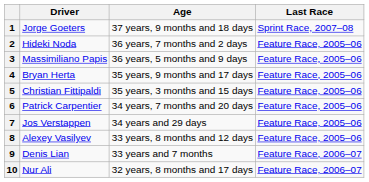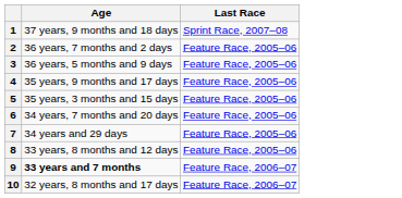 <table class="wikitable">
 <tr>
 <th></th>
-<th>Driver</th>
 <th>Age</th>
 <th>Last Race</th>
 </tr>
 <tr>
 <th>1</th>
-<td> <a href='#'>Jorge Goeters</a></td>
 <td>37 years, 9 months and 18 days</td>
 <td><a href='#'>Sprint Race, 2007–08</a> </td>
 </tr>
 <tr>
 <th>2</th>
-<td> <a href='#'>Hideki Noda</a></td>
 <td>36 years, 7 months and 2 days</td>
 <td><a href='#'>Feature Race, 2005–06</a> </td>
 </tr>
 <tr>
 <th>3</th>
-<td> <a href='#'>Massimiliano Papis</a></td>
 <td>36 years, 5 months and 9 days</td>
 <td><a href='#'>Feature Race, 2005–06</a> </td>
 </tr>
 <tr>
 <th>4</th>
-<td> <a href='#'>Bryan Herta</a></td>
 <td>35 years, 9 months and 17 days</td>
 <td><a href='#'>Feature Race, 2005–06</a> </td>
 </tr>
 <tr>
 <th>5</th>
-<td> <a href='#'>Christian Fittipaldi</a></td>
 <td>35 years, 3 months and 15 days</td>
 <td><a href='#'>Feature Race, 2005–06</a> </td>
 </tr>
 <tr>
 <th>6</th>
-<td> <a href='#'>Patrick Carpentier</a></td>
 <td>34 years, 7 months and 20 days</td>
 <td><a href='#'>Feature Race, 2005–06</a> </td>
 </tr>
 <tr>
 <th>7</th>
-<td> <a href='#'>Jos Verstappen</a></td>
 <td>34 years and 29 days</td>
 <td><a href='#'>Feature Race, 2005–06</a> </td>
 </tr>
 <tr>
 <th>8</th>
-<td> <a href='#'>Alexey Vasilyev</a></td>
 <td>33 years, 8 months and 12 days</td>
 <td><a href='#'>Feature Race, 2005–06</a> </td>
 </tr>
 <tr>
 <th>9</th>
-<td> <a href='#'>Denis Lian</a></td>
-<td>33 years and 7 months</td>
+<td><strong>33 years and 7 months</strong></td>
 <td><a href='#'>Feature Race, 2006–07</a> </td>
 </tr>
 <tr>
 <th>10</th>
-<td> <a href='#'>Nur Ali</a></td>
 <td>32 years, 8 months and 17 days</td>
 <td><a href='#'>Feature Race, 2006–07</a> </td>
 </tr>
 </table>
